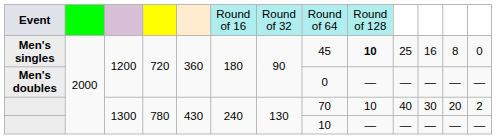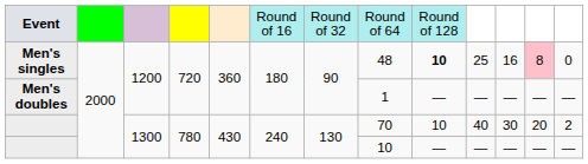 <table class="wikitable" style="font-size:90%;text-align:center">
 <tr>
 <td style="width:130px; background:#dfe2e9;"><strong>Event</strong></td>
 <td style="width:85px; background:lime;"><strong></strong></td>
 <td style="width:85px; background:thistle;"></td>
 <td style="width:85px; background:#ff0;"></td>
 <td style="width:85px; background:#ffebcd;"></td>
 <td style="width:85px; background:#afeeee;">Round of 16</td>
 <td style="width:85px; background:#afeeee;">Round of 32</td>
 <td style="width:85px; background:#afeeee;">Round of 64</td>
 <td style="width:85px; background:#afeeee;">Round of 128</td>
 <td style="width:60px; background:#ffffff;"></td>
 <td style="width:60px; background:#ffffff;"></td>
 <td style="width:60px; background:#ffffff;"></td>
 <td style="width:60px; background:#ffffff;"></td>
 </tr>
 <tr>
 <th style="background:#ededed;">Men's singles</th>
 <td rowspan="4">2000</td>
 <td rowspan="2">1200</td>
 <td rowspan="2">720</td>
 <td rowspan="2">360</td>
 <td rowspan="2">180</td>
 <td rowspan="2">90</td>
-<td>45</td>
+<td>48</td>
 <td><strong>10</strong></td>
 <td>25</td>
 <td>16</td>
-<td>8</td>
+<td style="background: pink;">8</td>
 <td>0</td>
 </tr>
 <tr>
 <th style="background:#ededed;">Men's doubles</th>
-<td>0</td>
+<td>1</td>
 <td>—</td>
 <td>—</td>
 <td>—</td>
 <td>—</td>
 <td>—</td>
 </tr>
 <tr>
 <th style="background:#ededed;"></th>
 <td rowspan="2">1300</td>
 <td rowspan="2">780</td>
 <td rowspan="2">430</td>
 <td rowspan="2">240</td>
 <td rowspan="2">130</td>
 <td>70</td>
 <td>10</td>
 <td>40</td>
 <td>30</td>
 <td>20</td>
 <td>2</td>
 </tr>
 <tr>
 <th style="background:#ededed;"></th>
 <td>10</td>
 <td>—</td>
 <td>—</td>
 <td>—</td>
 <td>—</td>
 <td>—</td>
 </tr>
 </table>
